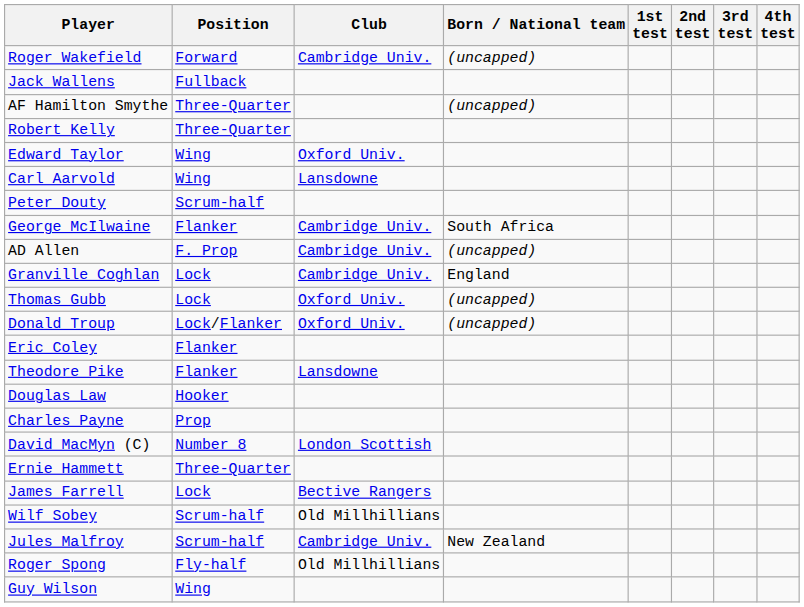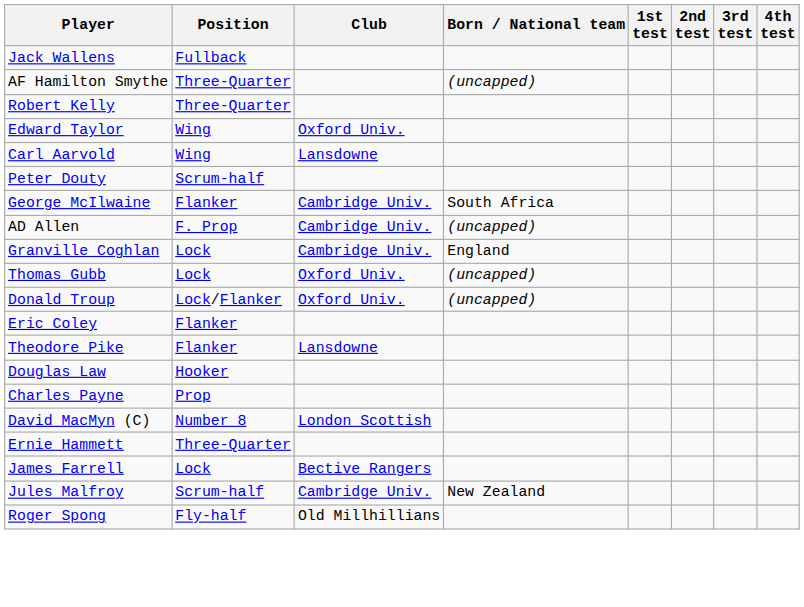 <table class="wikitable sortable" style="text-align:left">
 <tr>
 <th width= px>Player</th>
 <th width= px>Position</th>
 <th width= px>Club</th>
 <th width= px>Born / National team</th>
 <th width=30px>1st <br>test</th>
 <th width=30px>2nd <br>test</th>
 <th width=30px>3rd <br>test</th>
 <th width=30px>4th <br>test</th>
-</tr>
-<tr>
-<td><a href='#'>Roger Wakefield</a></td>
-<td><a href='#'>Forward</a></td>
-<td><a href='#'>Cambridge Univ.</a></td>
-<td><em>(uncapped)</em></td>
-<td></td>
-<td></td>
-<td></td>
-<td></td>
 </tr>
 <tr>
 <td><a href='#'>Jack Wallens</a></td>
 <td><a href='#'>Fullback</a></td>
 <td></td>
 <td></td>
 <td></td>
 <td></td>
 <td></td>
 <td></td>
 </tr>
 <tr>
 <td>AF Hamilton Smythe</td>
 <td><a href='#'>Three-Quarter</a></td>
 <td></td>
 <td><em>(uncapped)</em></td>
 <td></td>
 <td></td>
 <td></td>
 <td></td>
 </tr>
 <tr>
 <td><a href='#'>Robert Kelly</a></td>
 <td><a href='#'>Three-Quarter</a></td>
 <td></td>
 <td></td>
 <td></td>
 <td></td>
 <td></td>
 <td></td>
 </tr>
 <tr>
 <td><a href='#'>Edward Taylor</a></td>
 <td><a href='#'>Wing</a></td>
 <td><a href='#'>Oxford Univ.</a></td>
 <td></td>
 <td></td>
 <td></td>
 <td></td>
 <td></td>
 </tr>
 <tr>
 <td><a href='#'>Carl Aarvold</a></td>
 <td><a href='#'>Wing</a></td>
 <td><a href='#'>Lansdowne</a></td>
 <td> </td>
 <td></td>
 <td></td>
 <td></td>
 <td></td>
 </tr>
 <tr>
 <td><a href='#'>Peter Douty</a></td>
 <td><a href='#'>Scrum-half</a></td>
 <td></td>
 <td></td>
 <td></td>
 <td></td>
 <td></td>
 <td></td>
 </tr>
 <tr>
 <td><a href='#'>George McIlwaine</a></td>
 <td><a href='#'>Flanker</a></td>
 <td><a href='#'>Cambridge Univ.</a></td>
 <td>South Africa </td>
 <td></td>
 <td></td>
 <td></td>
 <td></td>
 </tr>
 <tr>
 <td>AD Allen</td>
 <td><a href='#'>F. Prop</a></td>
 <td><a href='#'>Cambridge Univ.</a></td>
 <td><em>(uncapped)</em></td>
 <td></td>
 <td></td>
 <td></td>
 <td></td>
 </tr>
 <tr>
 <td><a href='#'>Granville Coghlan</a></td>
 <td><a href='#'>Lock</a></td>
 <td><a href='#'>Cambridge Univ.</a></td>
 <td>England </td>
 <td></td>
 <td></td>
 <td></td>
 <td></td>
 </tr>
 <tr>
 <td><a href='#'>Thomas Gubb</a></td>
 <td><a href='#'>Lock</a></td>
 <td><a href='#'>Oxford Univ.</a></td>
 <td><em>(uncapped)</em></td>
 <td></td>
 <td></td>
 <td></td>
 <td></td>
 </tr>
 <tr>
 <td><a href='#'>Donald Troup</a></td>
 <td><a href='#'>Lock</a>/<a href='#'>Flanker</a></td>
 <td><a href='#'>Oxford Univ.</a></td>
 <td><em>(uncapped)</em></td>
 <td></td>
 <td></td>
 <td></td>
 <td></td>
 </tr>
 <tr>
 <td><a href='#'>Eric Coley</a></td>
 <td><a href='#'>Flanker</a></td>
 <td></td>
 <td> </td>
 <td></td>
 <td></td>
 <td></td>
 <td></td>
 </tr>
 <tr>
 <td><a href='#'>Theodore Pike</a></td>
 <td><a href='#'>Flanker</a></td>
 <td><a href='#'>Lansdowne</a></td>
 <td></td>
 <td></td>
 <td></td>
 <td></td>
 <td></td>
 </tr>
 <tr>
 <td><a href='#'>Douglas Law</a></td>
 <td><a href='#'>Hooker</a></td>
 <td></td>
 <td></td>
 <td></td>
 <td></td>
 <td></td>
 <td></td>
 </tr>
 <tr>
 <td><a href='#'>Charles Payne</a></td>
 <td><a href='#'>Prop</a></td>
 <td></td>
 <td></td>
 <td></td>
 <td></td>
 <td></td>
 <td></td>
 </tr>
 <tr>
 <td><a href='#'>David MacMyn</a> (C)</td>
 <td><a href='#'>Number 8</a></td>
 <td><a href='#'>London Scottish</a></td>
 <td></td>
 <td></td>
 <td></td>
 <td></td>
 <td></td>
 </tr>
 <tr>
 <td><a href='#'>Ernie Hammett</a></td>
 <td><a href='#'>Three-Quarter</a></td>
 <td></td>
 <td></td>
 <td></td>
 <td></td>
 <td></td>
 <td></td>
 </tr>
 <tr>
 <td><a href='#'>James Farrell</a></td>
 <td><a href='#'>Lock</a></td>
 <td><a href='#'>Bective Rangers</a></td>
 <td></td>
 <td></td>
 <td></td>
 <td></td>
 <td></td>
 </tr>
 <tr>
-<td><a href='#'>Wilf Sobey</a></td>
-<td><a href='#'>Scrum-half</a></td>
-<td>Old Millhillians</td>
-<td> </td>
-<td></td>
-<td></td>
-<td></td>
-<td></td>
-</tr>
-<tr>
 <td><a href='#'>Jules Malfroy</a></td>
 <td><a href='#'>Scrum-half</a></td>
 <td><a href='#'>Cambridge Univ.</a></td>
 <td>New Zealand </td>
 <td></td>
 <td></td>
 <td></td>
 <td></td>
 </tr>
 <tr>
 <td><a href='#'>Roger Spong</a></td>
 <td><a href='#'>Fly-half</a></td>
 <td>Old Millhillians</td>
 <td> </td>
 <td></td>
 <td></td>
 <td></td>
 <td></td>
 </tr>
-<tr>
-<td><a href='#'>Guy Wilson</a></td>
-<td><a href='#'>Wing</a></td>
-<td></td>
-<td> </td>
-<td></td>
-<td></td>
-<td></td>
-<td></td>
-</tr>
 </table>
